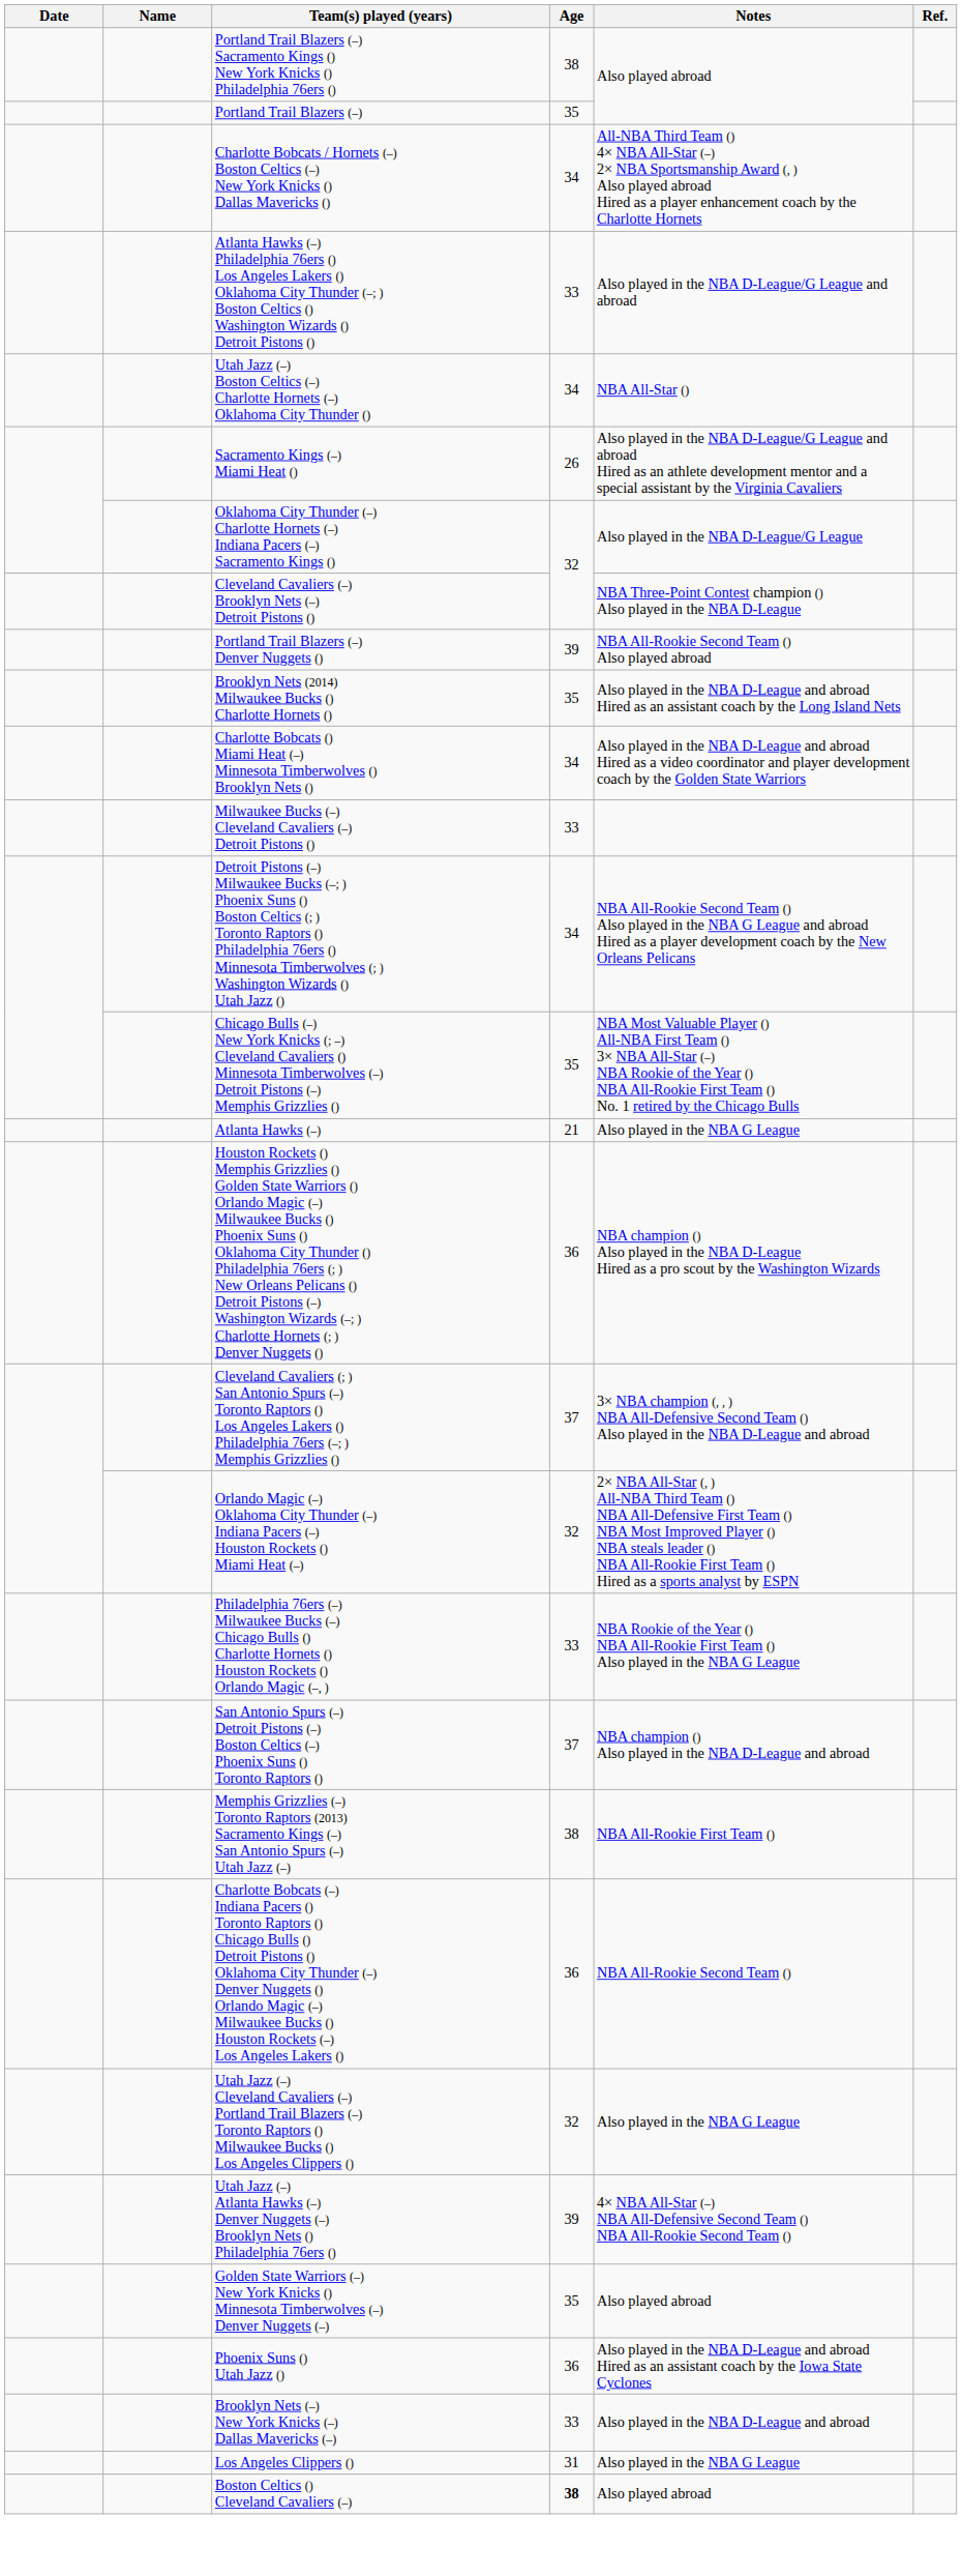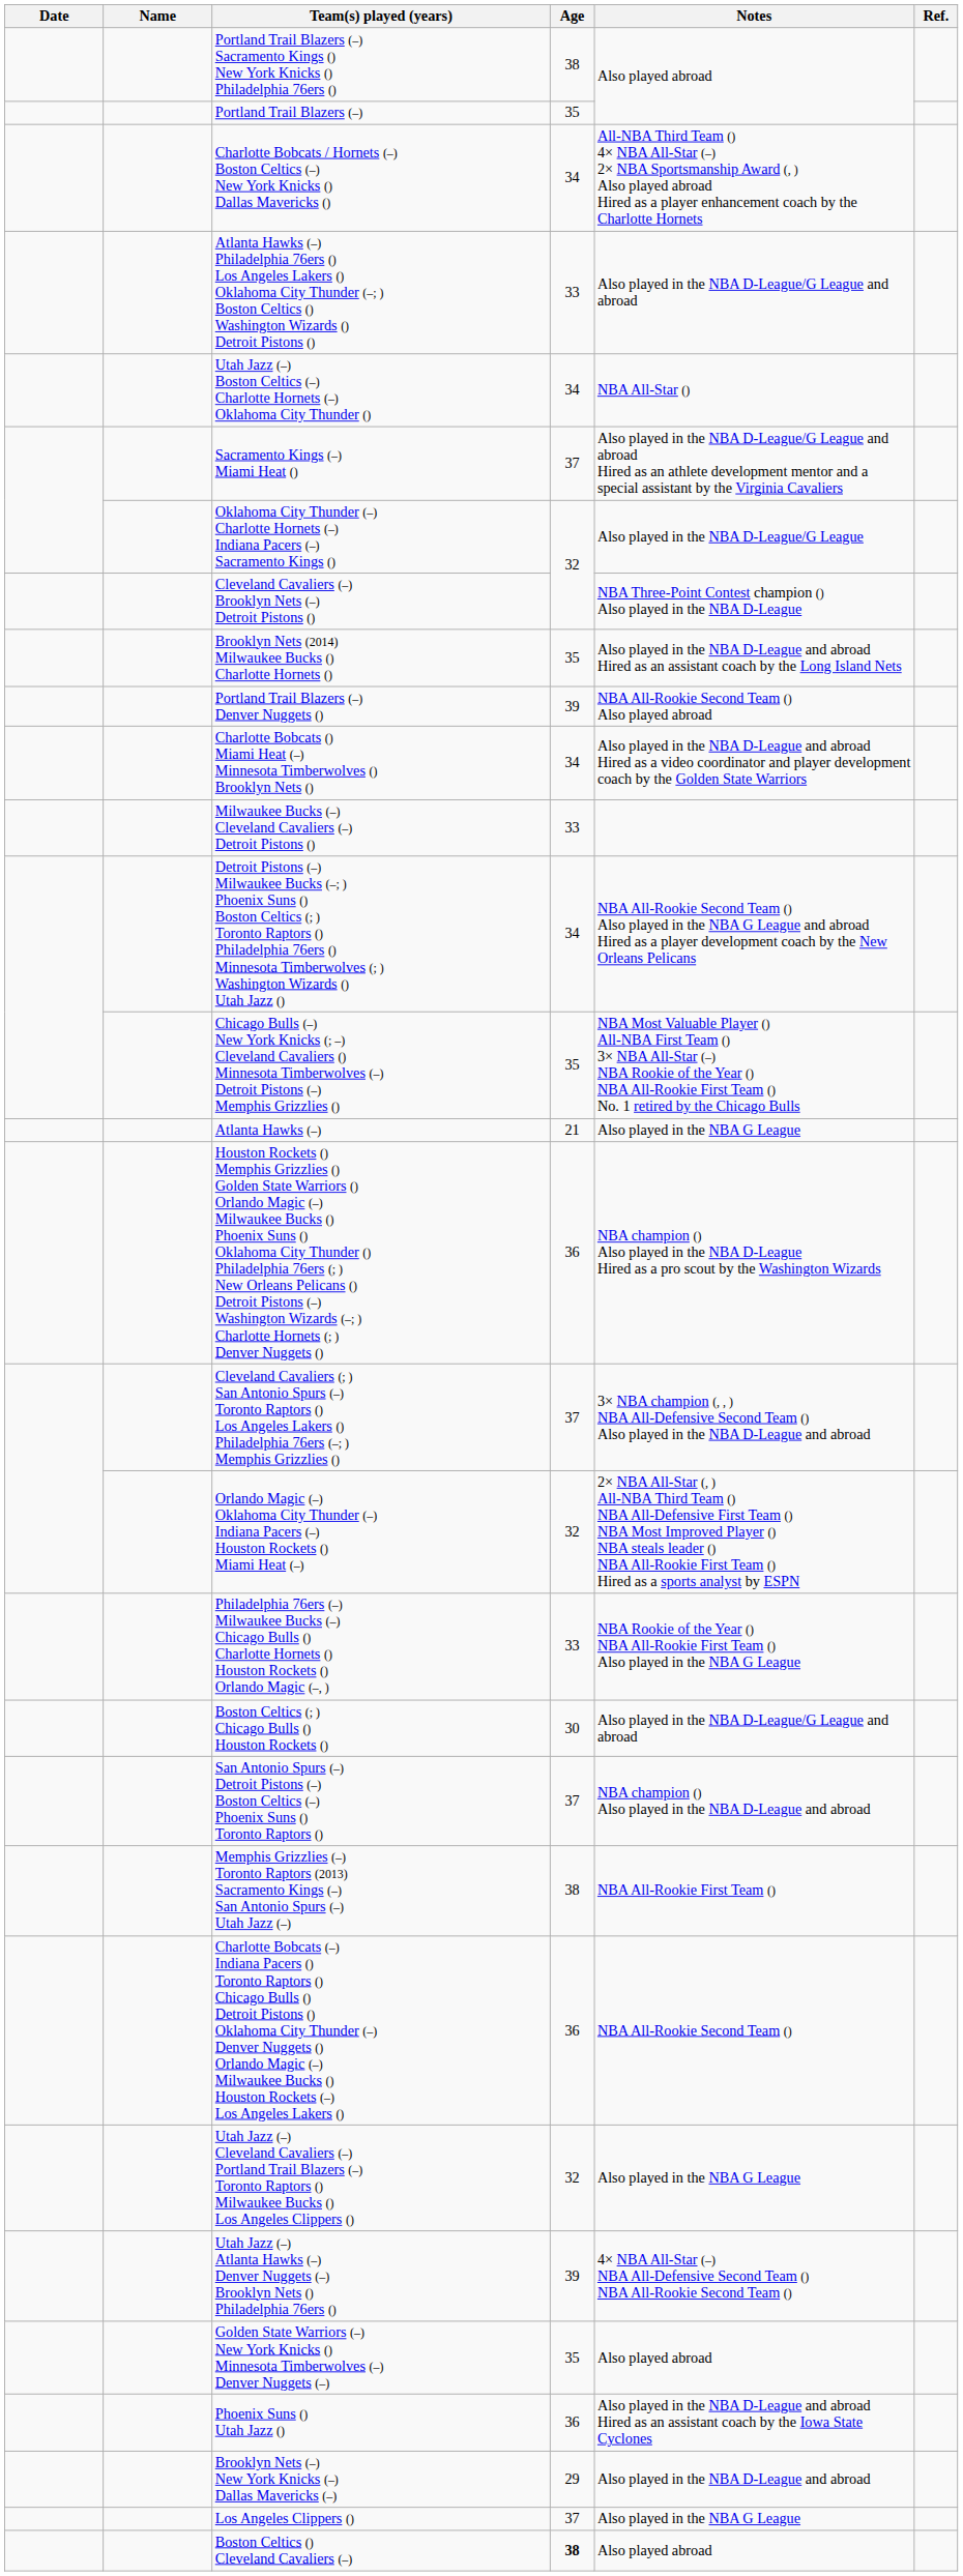 <table class="wikitable sortable">
 <tr>
 <th style="width:100px" align="center">Date</th>
 <th style="width:110px" align="center">Name</th>
 <th style="width:360px" align="left">Team(s) played (years)</th>
 <th style="width:40px" align="center">Age</th>
 <th style="width:340px" align="left">Notes</th>
 <th style="width:40px" align="center">Ref.</th>
 </tr>
 <tr>
 <td align="center"></td>
 <td align="center"></td>
 <td><a href='#'>Portland Trail Blazers</a> <small>(–)</small><br><a href='#'>Sacramento Kings</a> <small>()</small><br><a href='#'>New York Knicks</a> <small>()</small><br><a href='#'>Philadelphia 76ers</a> <small>()</small></td>
 <td align="center">38</td>
 <td rowspan=2>Also played abroad</td>
 <td align="center"></td>
 </tr>
 <tr>
 <td align="center"></td>
 <td align="center"></td>
 <td><a href='#'>Portland Trail Blazers</a> <small>(–)</small></td>
 <td align="center">35</td>
 <td align="center"></td>
 </tr>
 <tr>
 <td align="center"></td>
 <td align="center"></td>
 <td><a href='#'>Charlotte Bobcats / Hornets</a> <small>(–)</small><br><a href='#'>Boston Celtics</a> <small>(–)</small><br><a href='#'>New York Knicks</a> <small>()</small><br><a href='#'>Dallas Mavericks</a> <small>()</small></td>
 <td align="center">34</td>
 <td><a href='#'>All-NBA Third Team</a> <small>()</small><br>4× <a href='#'>NBA All-Star</a> <small>(–)</small><br>2× <a href='#'>NBA Sportsmanship Award</a> <small>(, )</small><br>Also played abroad<br>Hired as a player enhancement coach by the <a href='#'>Charlotte Hornets</a></td>
 <td align="center"></td>
 </tr>
 <tr>
 <td align="center"></td>
 <td align="center"></td>
 <td><a href='#'>Atlanta Hawks</a> <small>(–)</small><br><a href='#'>Philadelphia 76ers</a> <small>()</small><br><a href='#'>Los Angeles Lakers</a> <small>()</small><br><a href='#'>Oklahoma City Thunder</a> <small>(–; )</small><br><a href='#'>Boston Celtics</a> <small>()</small><br><a href='#'>Washington Wizards</a> <small>()</small><br><a href='#'>Detroit Pistons</a> <small>()</small></td>
 <td align="center">33</td>
 <td>Also played in the <a href='#'>NBA D-League/G League</a> and abroad</td>
 <td align="center"></td>
 </tr>
 <tr>
 <td align="center"></td>
 <td align="center"></td>
 <td><a href='#'>Utah Jazz</a> <small>(–)</small><br><a href='#'>Boston Celtics</a> <small>(–)</small><br><a href='#'>Charlotte Hornets</a> <small>(–)</small><br><a href='#'>Oklahoma City Thunder</a> <small>()</small></td>
 <td align="center">34</td>
 <td><a href='#'>NBA All-Star</a> <small>()</small></td>
 <td align="center"></td>
 </tr>
 <tr>
 <td rowspan=2 align="center"></td>
 <td align="center"></td>
 <td><a href='#'>Sacramento Kings</a> <small>(–)</small><br><a href='#'>Miami Heat</a> <small>()</small></td>
-<td align="center">26</td>
+<td align="center">37</td>
 <td>Also played in the <a href='#'>NBA D-League/G League</a> and abroad<br>Hired as an athlete development mentor and a special assistant by the <a href='#'>Virginia Cavaliers</a></td>
 <td align="center"></td>
 </tr>
 <tr>
 <td align="center"></td>
 <td><a href='#'>Oklahoma City Thunder</a> <small>(–)</small><br><a href='#'>Charlotte Hornets</a> <small>(–)</small><br><a href='#'>Indiana Pacers</a> <small>(–)</small><br><a href='#'>Sacramento Kings</a> <small>()</small></td>
 <td rowspan=2 align="center">32</td>
 <td>Also played in the <a href='#'>NBA D-League/G League</a></td>
 <td align="center"></td>
 </tr>
 <tr>
 <td align="center"></td>
 <td align="center"></td>
 <td><a href='#'>Cleveland Cavaliers</a> <small>(–)</small><br><a href='#'>Brooklyn Nets</a> <small>(–)</small><br><a href='#'>Detroit Pistons</a> <small>()</small></td>
 <td><a href='#'>NBA Three-Point Contest</a> champion <small>()</small><br>Also played in the <a href='#'>NBA D-League</a></td>
 <td align="center"></td>
 </tr>
 <tr>
 <td align="center"></td>
 <td align="center"></td>
-<td><a href='#'>Portland Trail Blazers</a> <small>(–)</small><br><a href='#'>Denver Nuggets</a> <small>()</small></td>
-<td align="center">39</td>
-<td><a href='#'>NBA All-Rookie Second Team</a> <small>()</small><br>Also played abroad</td>
+<td><a href='#'>Brooklyn Nets</a> <small>(2014)</small><br><a href='#'>Milwaukee Bucks</a> <small>()</small><br><a href='#'>Charlotte Hornets</a> <small>()</small></td>
+<td align="center">35</td>
+<td>Also played in the <a href='#'>NBA D-League</a> and abroad<br>Hired as an assistant coach by the <a href='#'>Long Island Nets</a></td>
 <td align="center"></td>
 </tr>
 <tr>
 <td align="center"></td>
 <td align="center"></td>
-<td><a href='#'>Brooklyn Nets</a> <small>(2014)</small><br><a href='#'>Milwaukee Bucks</a> <small>()</small><br><a href='#'>Charlotte Hornets</a> <small>()</small></td>
-<td align="center">35</td>
-<td>Also played in the <a href='#'>NBA D-League</a> and abroad<br>Hired as an assistant coach by the <a href='#'>Long Island Nets</a></td>
+<td><a href='#'>Portland Trail Blazers</a> <small>(–)</small><br><a href='#'>Denver Nuggets</a> <small>()</small></td>
+<td align="center">39</td>
+<td><a href='#'>NBA All-Rookie Second Team</a> <small>()</small><br>Also played abroad</td>
 <td align="center"></td>
 </tr>
 <tr>
 <td align="center"></td>
 <td align="center"></td>
 <td><a href='#'>Charlotte Bobcats</a> <small>()</small><br><a href='#'>Miami Heat</a> <small>(–)</small><br><a href='#'>Minnesota Timberwolves</a> <small>()</small><br><a href='#'>Brooklyn Nets</a> <small>()</small></td>
 <td align="center">34</td>
 <td>Also played in the <a href='#'>NBA D-League</a> and abroad<br>Hired as a video coordinator and player development coach by the <a href='#'>Golden State Warriors</a></td>
 <td align="center"></td>
 </tr>
 <tr>
 <td align="center"></td>
 <td align="center"></td>
 <td><a href='#'>Milwaukee Bucks</a> <small>(–)</small><br><a href='#'>Cleveland Cavaliers</a> <small>(–)</small><br><a href='#'>Detroit Pistons</a> <small>()</small></td>
 <td align="center">33</td>
 <td></td>
 <td align="center"></td>
 </tr>
 <tr>
 <td rowspan=2 align="center"></td>
 <td align="center"></td>
 <td><a href='#'>Detroit Pistons</a> <small>(–)</small><br><a href='#'>Milwaukee Bucks</a> <small>(–; )</small><br><a href='#'>Phoenix Suns</a> <small>()</small><br><a href='#'>Boston Celtics</a> <small>(; )</small><br><a href='#'>Toronto Raptors</a> <small>()</small><br><a href='#'>Philadelphia 76ers</a> <small>()</small><br><a href='#'>Minnesota Timberwolves</a> <small>(; )</small><br><a href='#'>Washington Wizards</a> <small>()</small><br><a href='#'>Utah Jazz</a> <small>()</small></td>
 <td align="center">34</td>
 <td><a href='#'>NBA All-Rookie Second Team</a> <small>()</small><br>Also played in the <a href='#'>NBA G League</a> and abroad<br>Hired as a player development coach by the <a href='#'>New Orleans Pelicans</a></td>
 <td align="center"></td>
 </tr>
 <tr>
 <td align="center"></td>
 <td><a href='#'>Chicago Bulls</a> <small>(–)</small><br><a href='#'>New York Knicks</a> <small>(; –)</small><br><a href='#'>Cleveland Cavaliers</a> <small>()</small><br><a href='#'>Minnesota Timberwolves</a> <small>(–)</small><br><a href='#'>Detroit Pistons</a> <small>(–)</small><br><a href='#'>Memphis Grizzlies</a> <small>()</small></td>
 <td align="center">35</td>
 <td><a href='#'>NBA Most Valuable Player</a> <small>()</small><br><a href='#'>All-NBA First Team</a> <small>()</small><br>3× <a href='#'>NBA All-Star</a> <small>(–)</small><br> <a href='#'>NBA Rookie of the Year</a> <small>()</small><br> <a href='#'>NBA All-Rookie First Team</a> <small>()</small><br>No. 1 <a href='#'>retired by the Chicago Bulls</a></td>
 <td align="center"></td>
 </tr>
 <tr>
 <td align="center"></td>
 <td align="center"></td>
 <td><a href='#'>Atlanta Hawks</a> <small>(–)</small></td>
 <td align="center">21</td>
 <td>Also played in the <a href='#'>NBA G League</a></td>
 <td align="center"></td>
 </tr>
 <tr>
 <td align="center"></td>
 <td align="center"></td>
 <td><a href='#'>Houston Rockets</a> <small>()</small><br><a href='#'>Memphis Grizzlies</a> <small>()</small><br><a href='#'>Golden State Warriors</a> <small>()</small><br><a href='#'>Orlando Magic</a> <small>(–)</small><br><a href='#'>Milwaukee Bucks</a> <small>()</small><br><a href='#'>Phoenix Suns</a> <small>()</small><br><a href='#'>Oklahoma City Thunder</a> <small>()</small><br><a href='#'>Philadelphia 76ers</a> <small>(; )</small><br><a href='#'>New Orleans Pelicans</a> <small>()</small><br><a href='#'>Detroit Pistons</a> <small>(–)</small><br><a href='#'>Washington Wizards</a> <small>(–; )</small><br><a href='#'>Charlotte Hornets</a> <small>(; )</small><br><a href='#'>Denver Nuggets</a> <small>()</small></td>
 <td align="center">36</td>
 <td><a href='#'>NBA champion</a> <small>()</small><br>Also played in the <a href='#'>NBA D-League</a><br>Hired as a pro scout by the <a href='#'>Washington Wizards</a></td>
 <td align="center"></td>
 </tr>
 <tr>
 <td rowspan=2 align="center"></td>
 <td align="center"></td>
 <td><a href='#'>Cleveland Cavaliers</a> <small>(; )</small><br><a href='#'>San Antonio Spurs</a> <small>(–)</small><br><a href='#'>Toronto Raptors</a> <small>()</small><br><a href='#'>Los Angeles Lakers</a> <small>()</small><br><a href='#'>Philadelphia 76ers</a> <small>(–; )</small><br><a href='#'>Memphis Grizzlies</a> <small>()</small></td>
 <td align="center">37</td>
 <td>3× <a href='#'>NBA champion</a> <small>(, , )</small><br><a href='#'>NBA All-Defensive Second Team</a> <small>()</small><br>Also played in the <a href='#'>NBA D-League</a> and abroad</td>
 <td align="center"></td>
 </tr>
 <tr>
 <td align="center"></td>
 <td><a href='#'>Orlando Magic</a> <small>(–)</small><br><a href='#'>Oklahoma City Thunder</a> <small>(–)</small><br><a href='#'>Indiana Pacers</a> <small>(–)</small><br><a href='#'>Houston Rockets</a> <small>()</small><br><a href='#'>Miami Heat</a> <small>(–)</small></td>
 <td align="center">32</td>
 <td>2× <a href='#'>NBA All-Star</a> <small>(, )</small><br><a href='#'>All-NBA Third Team</a> <small>()</small><br><a href='#'>NBA All-Defensive First Team</a> <small>()</small><br><a href='#'>NBA Most Improved Player</a> <small>()</small><br><a href='#'>NBA steals leader</a> <small>()</small><br><a href='#'>NBA All-Rookie First Team</a> <small>()</small><br>Hired as a <a href='#'>sports analyst</a> by <a href='#'>ESPN</a></td>
 <td align="center"></td>
 </tr>
 <tr>
 <td align="center"></td>
 <td align="center"></td>
 <td><a href='#'>Philadelphia 76ers</a> <small>(–)</small><br><a href='#'>Milwaukee Bucks</a> <small>(–)</small><br><a href='#'>Chicago Bulls</a> <small>()</small><br><a href='#'>Charlotte Hornets</a> <small>()</small><br><a href='#'>Houston Rockets</a> <small>()</small><br><a href='#'>Orlando Magic</a> <small>(–, )</small></td>
 <td align="center">33</td>
 <td><a href='#'>NBA Rookie of the Year</a> <small>()</small><br><a href='#'>NBA All-Rookie First Team</a> <small>()</small><br>Also played in the <a href='#'>NBA G League</a></td>
 <td align="center"></td>
 </tr>
 <tr>
 <td align="center"></td>
 <td align="center"></td>
+<td><a href='#'>Boston Celtics</a> <small>(; )</small><br><a href='#'>Chicago Bulls</a> <small>()</small><br><a href='#'>Houston Rockets</a> <small>()</small></td>
+<td align="center">30</td>
+<td>Also played in the <a href='#'>NBA D-League/G League</a> and abroad</td>
+<td align="center"></td>
+</tr>
+<tr>
+<td align="center"></td>
+<td align="center"></td>
 <td><a href='#'>San Antonio Spurs</a> <small>(–)</small><br><a href='#'>Detroit Pistons</a> <small>(–)</small><br><a href='#'>Boston Celtics</a> <small>(–)</small><br><a href='#'>Phoenix Suns</a> <small>()</small><br><a href='#'>Toronto Raptors</a> <small>()</small></td>
 <td align="center">37</td>
 <td><a href='#'>NBA champion</a> <small>()</small><br>Also played in the <a href='#'>NBA D-League</a> and abroad</td>
 <td align="center"></td>
 </tr>
 <tr>
 <td align="center"></td>
 <td align="center"></td>
 <td><a href='#'>Memphis Grizzlies</a> <small>(–)</small><br><a href='#'>Toronto Raptors</a> <small>(2013)</small><br><a href='#'>Sacramento Kings</a> <small>(–)</small><br><a href='#'>San Antonio Spurs</a> <small>(–)</small><br><a href='#'>Utah Jazz</a> <small>(–)</small></td>
 <td align="center">38</td>
 <td><a href='#'>NBA All-Rookie First Team</a> <small>()</small></td>
 <td align="center"></td>
 </tr>
 <tr>
 <td align="center"></td>
 <td align="center"></td>
 <td><a href='#'>Charlotte Bobcats</a> <small>(–)</small><br><a href='#'>Indiana Pacers</a> <small>()</small><br><a href='#'>Toronto Raptors</a> <small>()</small><br><a href='#'>Chicago Bulls</a> <small>()</small><br><a href='#'>Detroit Pistons</a> <small>()</small><br><a href='#'>Oklahoma City Thunder</a> <small>(–)</small><br><a href='#'>Denver Nuggets</a> <small>()</small><br><a href='#'>Orlando Magic</a> <small>(–)</small><br><a href='#'>Milwaukee Bucks</a> <small>()</small><br><a href='#'>Houston Rockets</a> <small>(–)</small><br><a href='#'>Los Angeles Lakers</a> <small>()</small></td>
 <td align="center">36</td>
 <td><a href='#'>NBA All-Rookie Second Team</a> <small>()</small></td>
 <td align="center"></td>
 </tr>
 <tr>
 <td align="center"></td>
 <td align="center"></td>
 <td><a href='#'>Utah Jazz</a> <small>(–)</small><br><a href='#'>Cleveland Cavaliers</a> <small>(–)</small><br><a href='#'>Portland Trail Blazers</a> <small>(–)</small><br><a href='#'>Toronto Raptors</a> <small>()</small><br><a href='#'>Milwaukee Bucks</a> <small>()</small><br><a href='#'>Los Angeles Clippers</a> <small>()</small></td>
 <td align="center">32</td>
 <td>Also played in the <a href='#'>NBA G League</a></td>
 <td align="center"></td>
 </tr>
 <tr>
 <td align="center"></td>
 <td align="center"></td>
 <td><a href='#'>Utah Jazz</a> <small>(–)</small><br><a href='#'>Atlanta Hawks</a> <small>(–)</small><br><a href='#'>Denver Nuggets</a> <small>(–)</small><br><a href='#'>Brooklyn Nets</a> <small>()</small><br><a href='#'>Philadelphia 76ers</a> <small>()</small></td>
 <td align="center">39</td>
 <td>4× <a href='#'>NBA All-Star</a> <small>(–)</small><br><a href='#'>NBA All-Defensive Second Team</a> <small>()</small><br><a href='#'>NBA All-Rookie Second Team</a> <small>()</small></td>
 <td align="center"></td>
 </tr>
 <tr>
 <td align="center"></td>
 <td align="center"></td>
 <td><a href='#'>Golden State Warriors</a> <small>(–)</small><br><a href='#'>New York Knicks</a> <small>()</small><br><a href='#'>Minnesota Timberwolves</a> <small>(–)</small><br><a href='#'>Denver Nuggets</a> <small>(–)</small></td>
 <td align="center">35</td>
 <td>Also played abroad</td>
 <td align="center"></td>
 </tr>
 <tr>
 <td align="center"></td>
 <td align="center"></td>
 <td><a href='#'>Phoenix Suns</a> <small>()</small><br><a href='#'>Utah Jazz</a> <small>()</small></td>
 <td align="center">36</td>
 <td>Also played in the <a href='#'>NBA D-League</a> and abroad<br>Hired as an assistant coach by the <a href='#'>Iowa State Cyclones</a></td>
 <td align="center"></td>
 </tr>
 <tr>
 <td align="center"></td>
 <td align="center"></td>
 <td><a href='#'>Brooklyn Nets</a> <small>(–)</small><br><a href='#'>New York Knicks</a> <small>(–)</small><br><a href='#'>Dallas Mavericks</a> <small>(–)</small></td>
-<td align="center">33</td>
+<td align="center">29</td>
 <td>Also played in the <a href='#'>NBA D-League</a> and abroad</td>
 <td align="center"></td>
 </tr>
 <tr>
 <td align="center"></td>
 <td align="center"></td>
 <td><a href='#'>Los Angeles Clippers</a> <small>()</small></td>
-<td align="center">31</td>
+<td align="center">37</td>
 <td>Also played in the <a href='#'>NBA G League</a></td>
 <td align="center"></td>
 </tr>
 <tr>
 <td align="center"></td>
 <td align="center"></td>
 <td><a href='#'>Boston Celtics</a> <small>()</small><br><a href='#'>Cleveland Cavaliers</a> <small>(–)</small></td>
 <td align="center"><strong>38</strong></td>
 <td>Also played abroad</td>
 <td align="center"></td>
 </tr>
 </table>
